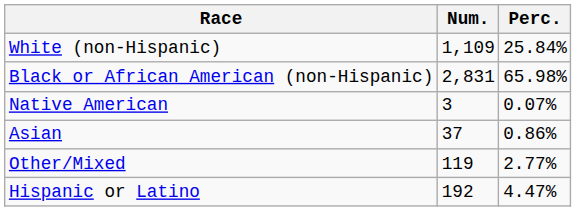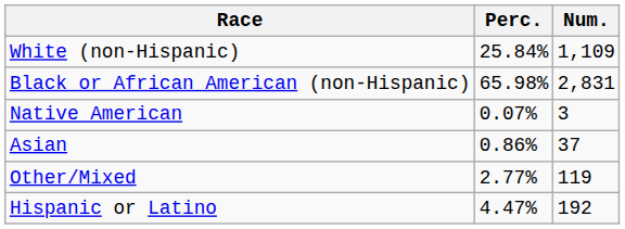 <table class="wikitable">
 <tr>
 <th>Race</th>
+<th>Perc.</th>
 <th>Num.</th>
-<th>Perc.</th>
 </tr>
 <tr>
 <td><a href='#'>White</a> (non-Hispanic)</td>
+<td>25.84%</td>
 <td>1,109</td>
-<td>25.84%</td>
 </tr>
 <tr>
 <td><a href='#'>Black or African American</a> (non-Hispanic)</td>
+<td>65.98%</td>
 <td>2,831</td>
-<td>65.98%</td>
 </tr>
 <tr>
 <td><a href='#'>Native American</a></td>
+<td>0.07%</td>
 <td>3</td>
-<td>0.07%</td>
 </tr>
 <tr>
 <td><a href='#'>Asian</a></td>
+<td>0.86%</td>
 <td>37</td>
-<td>0.86%</td>
 </tr>
 <tr>
 <td><a href='#'>Other/Mixed</a></td>
+<td>2.77%</td>
 <td>119</td>
-<td>2.77%</td>
 </tr>
 <tr>
 <td><a href='#'>Hispanic</a> or <a href='#'>Latino</a></td>
+<td>4.47%</td>
 <td>192</td>
-<td>4.47%</td>
 </tr>
 </table>
